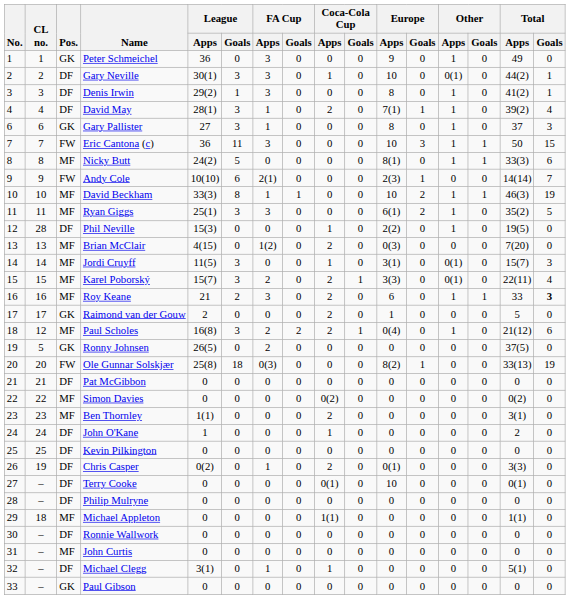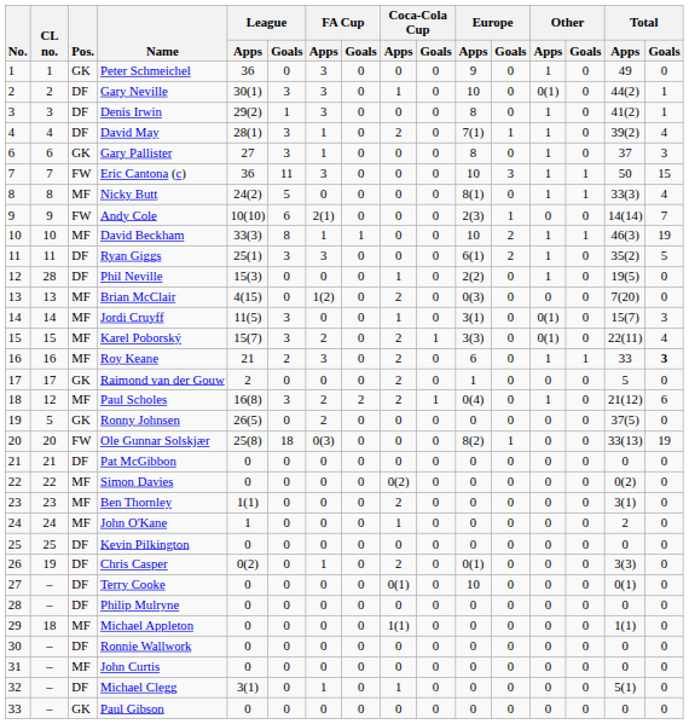 <table class="wikitable" style="text-align:center">
 <tr>
 <th rowspan="2" valign="bottom">No.</th>
 <th rowspan="2" valign="bottom" width="40">CL no.</th>
 <th rowspan="2" valign="bottom">Pos.</th>
 <th rowspan="2" valign="bottom">Name</th>
 <th colspan="2" width="85">League</th>
 <th colspan="2" width="85">FA Cup</th>
 <th colspan="2" width="85">Coca-Cola Cup</th>
 <th colspan="2" width="85">Europe</th>
 <th colspan="2" width="85">Other</th>
 <th colspan="2" width="85">Total</th>
 </tr>
 <tr>
 <th>Apps</th>
 <th>Goals</th>
 <th>Apps</th>
 <th>Goals</th>
 <th>Apps</th>
 <th>Goals</th>
 <th>Apps</th>
 <th>Goals</th>
 <th>Apps</th>
 <th>Goals</th>
 <th>Apps</th>
 <th>Goals</th>
 </tr>
 <tr>
 <td align="left">1</td>
 <td>1</td>
 <td align="left">GK</td>
 <td align="left"> <a href='#'>Peter Schmeichel</a></td>
 <td>36</td>
 <td>0</td>
 <td>3</td>
 <td>0</td>
 <td>0</td>
 <td>0</td>
 <td>9</td>
 <td>0</td>
 <td>1</td>
 <td>0</td>
 <td>49</td>
 <td>0</td>
 </tr>
 <tr>
 <td align="left">2</td>
 <td>2</td>
 <td align="left">DF</td>
 <td align="left"> <a href='#'>Gary Neville</a></td>
 <td>30(1)</td>
 <td>3</td>
 <td>3</td>
 <td>0</td>
 <td>1</td>
 <td>0</td>
 <td>10</td>
 <td>0</td>
 <td>0(1)</td>
 <td>0</td>
 <td>44(2)</td>
 <td>1</td>
 </tr>
 <tr>
 <td align="left">3</td>
 <td>3</td>
 <td align="left">DF</td>
 <td align="left"> <a href='#'>Denis Irwin</a></td>
 <td>29(2)</td>
 <td>1</td>
 <td>3</td>
 <td>0</td>
 <td>0</td>
 <td>0</td>
 <td>8</td>
 <td>0</td>
 <td>1</td>
 <td>0</td>
 <td>41(2)</td>
 <td>1</td>
 </tr>
 <tr>
 <td align="left">4</td>
 <td>4</td>
 <td align="left">DF</td>
 <td align="left"> <a href='#'>David May</a></td>
 <td>28(1)</td>
 <td>3</td>
 <td>1</td>
 <td>0</td>
 <td>2</td>
 <td>0</td>
 <td>7(1)</td>
 <td>1</td>
 <td>1</td>
 <td>0</td>
 <td>39(2)</td>
 <td>4</td>
 </tr>
 <tr>
 <td align="left">6</td>
 <td>6</td>
 <td align="left">GK</td>
 <td align="left"> <a href='#'>Gary Pallister</a></td>
 <td>27</td>
 <td>3</td>
 <td>1</td>
 <td>0</td>
 <td>0</td>
 <td>0</td>
 <td>8</td>
 <td>0</td>
 <td>1</td>
 <td>0</td>
 <td>37</td>
 <td>3</td>
 </tr>
 <tr>
 <td align="left">7</td>
 <td>7</td>
 <td align="left">FW</td>
 <td align="left"> <a href='#'>Eric Cantona</a> (<a href='#'>c</a>)</td>
 <td>36</td>
 <td>11</td>
 <td>3</td>
 <td>0</td>
 <td>0</td>
 <td>0</td>
 <td>10</td>
 <td>3</td>
 <td>1</td>
 <td>1</td>
 <td>50</td>
 <td>15</td>
 </tr>
 <tr>
 <td align="left">8</td>
 <td>8</td>
 <td align="left">MF</td>
 <td align="left"> <a href='#'>Nicky Butt</a></td>
 <td>24(2)</td>
 <td>5</td>
 <td>0</td>
 <td>0</td>
 <td>0</td>
 <td>0</td>
 <td>8(1)</td>
 <td>0</td>
 <td>1</td>
 <td>1</td>
 <td>33(3)</td>
-<td>6</td>
+<td>4</td>
 </tr>
 <tr>
 <td align="left">9</td>
 <td>9</td>
 <td align="left">FW</td>
 <td align="left"> <a href='#'>Andy Cole</a></td>
 <td>10(10)</td>
 <td>6</td>
 <td>2(1)</td>
 <td>0</td>
 <td>0</td>
 <td>0</td>
 <td>2(3)</td>
 <td>1</td>
 <td>0</td>
 <td>0</td>
 <td>14(14)</td>
 <td>7</td>
 </tr>
 <tr>
 <td align="left">10</td>
 <td>10</td>
 <td align="left">MF</td>
 <td align="left"> <a href='#'>David Beckham</a></td>
 <td>33(3)</td>
 <td>8</td>
 <td>1</td>
 <td>1</td>
 <td>0</td>
 <td>0</td>
 <td>10</td>
 <td>2</td>
 <td>1</td>
 <td>1</td>
 <td>46(3)</td>
 <td>19</td>
 </tr>
 <tr>
 <td align="left">11</td>
 <td>11</td>
-<td align="left">MF</td>
+<td align="left">DF</td>
 <td align="left"> <a href='#'>Ryan Giggs</a></td>
 <td>25(1)</td>
 <td>3</td>
 <td>3</td>
 <td>0</td>
 <td>0</td>
 <td>0</td>
 <td>6(1)</td>
 <td>2</td>
 <td>1</td>
 <td>0</td>
 <td>35(2)</td>
 <td>5</td>
 </tr>
 <tr>
 <td align="left">12</td>
 <td>28</td>
 <td align="left">DF</td>
 <td align="left"> <a href='#'>Phil Neville</a></td>
 <td>15(3)</td>
 <td>0</td>
 <td>0</td>
 <td>0</td>
 <td>1</td>
 <td>0</td>
 <td>2(2)</td>
 <td>0</td>
 <td>1</td>
 <td>0</td>
 <td>19(5)</td>
 <td>0</td>
 </tr>
 <tr>
 <td align="left">13</td>
 <td>13</td>
 <td align="left">MF</td>
 <td align="left"> <a href='#'>Brian McClair</a></td>
 <td>4(15)</td>
 <td>0</td>
 <td>1(2)</td>
 <td>0</td>
 <td>2</td>
 <td>0</td>
 <td>0(3)</td>
 <td>0</td>
 <td>0</td>
 <td>0</td>
 <td>7(20)</td>
 <td>0</td>
 </tr>
 <tr>
 <td align="left">14</td>
 <td>14</td>
 <td align="left">MF</td>
 <td align="left"> <a href='#'>Jordi Cruyff</a></td>
 <td>11(5)</td>
 <td>3</td>
 <td>0</td>
 <td>0</td>
 <td>1</td>
 <td>0</td>
 <td>3(1)</td>
 <td>0</td>
 <td>0(1)</td>
 <td>0</td>
 <td>15(7)</td>
 <td>3</td>
 </tr>
 <tr>
 <td align="left">15</td>
 <td>15</td>
 <td align="left">MF</td>
 <td align="left"> <a href='#'>Karel Poborský</a></td>
 <td>15(7)</td>
 <td>3</td>
 <td>2</td>
 <td>0</td>
 <td>2</td>
 <td>1</td>
 <td>3(3)</td>
 <td>0</td>
 <td>0(1)</td>
 <td>0</td>
 <td>22(11)</td>
 <td>4</td>
 </tr>
 <tr>
 <td align="left">16</td>
 <td>16</td>
 <td align="left">MF</td>
 <td align="left"> <a href='#'>Roy Keane</a></td>
 <td>21</td>
 <td>2</td>
 <td>3</td>
 <td>0</td>
 <td>2</td>
 <td>0</td>
 <td>6</td>
 <td>0</td>
 <td>1</td>
 <td>1</td>
 <td>33</td>
 <td><strong>3</strong></td>
 </tr>
 <tr>
 <td align="left">17</td>
 <td>17</td>
 <td align="left">GK</td>
 <td align="left"> <a href='#'>Raimond van der Gouw</a></td>
 <td>2</td>
 <td>0</td>
 <td>0</td>
 <td>0</td>
 <td>2</td>
 <td>0</td>
 <td>1</td>
 <td>0</td>
 <td>0</td>
 <td>0</td>
 <td>5</td>
 <td>0</td>
 </tr>
 <tr>
 <td align="left">18</td>
 <td>12</td>
 <td align="left">MF</td>
 <td align="left"> <a href='#'>Paul Scholes</a></td>
 <td>16(8)</td>
 <td>3</td>
 <td>2</td>
 <td>2</td>
 <td>2</td>
 <td>1</td>
 <td>0(4)</td>
 <td>0</td>
 <td>1</td>
 <td>0</td>
 <td>21(12)</td>
 <td>6</td>
 </tr>
 <tr>
 <td align="left">19</td>
 <td>5</td>
 <td align="left">GK</td>
 <td align="left"> <a href='#'>Ronny Johnsen</a></td>
 <td>26(5)</td>
 <td>0</td>
 <td>2</td>
 <td>0</td>
 <td>0</td>
 <td>0</td>
 <td>0</td>
 <td>0</td>
 <td>0</td>
 <td>0</td>
 <td>37(5)</td>
 <td>0</td>
 </tr>
 <tr>
 <td align="left">20</td>
 <td>20</td>
 <td align="left">FW</td>
 <td align="left"> <a href='#'>Ole Gunnar Solskjær</a></td>
 <td>25(8)</td>
 <td>18</td>
 <td>0(3)</td>
 <td>0</td>
 <td>0</td>
 <td>0</td>
 <td>8(2)</td>
 <td>1</td>
 <td>0</td>
 <td>0</td>
 <td>33(13)</td>
 <td>19</td>
 </tr>
 <tr>
 <td align="left">21</td>
 <td>21</td>
 <td align="left">DF</td>
 <td align="left"> <a href='#'>Pat McGibbon</a></td>
 <td>0</td>
 <td>0</td>
 <td>0</td>
 <td>0</td>
 <td>0</td>
 <td>0</td>
 <td>0</td>
 <td>0</td>
 <td>0</td>
 <td>0</td>
 <td>0</td>
 <td>0</td>
 </tr>
 <tr>
 <td align="left">22</td>
 <td>22</td>
 <td align="left">MF</td>
 <td align="left"> <a href='#'>Simon Davies</a></td>
 <td>0</td>
 <td>0</td>
 <td>0</td>
 <td>0</td>
 <td>0(2)</td>
 <td>0</td>
 <td>0</td>
 <td>0</td>
 <td>0</td>
 <td>0</td>
 <td>0(2)</td>
 <td>0</td>
 </tr>
 <tr>
 <td align="left">23</td>
 <td>23</td>
 <td align="left">MF</td>
 <td align="left"> <a href='#'>Ben Thornley</a></td>
 <td>1(1)</td>
 <td>0</td>
 <td>0</td>
 <td>0</td>
 <td>2</td>
 <td>0</td>
 <td>0</td>
 <td>0</td>
 <td>0</td>
 <td>0</td>
 <td>3(1)</td>
 <td>0</td>
 </tr>
 <tr>
 <td align="left">24</td>
 <td>24</td>
-<td align="left">DF</td>
+<td align="left">MF</td>
 <td align="left"> <a href='#'>John O'Kane</a></td>
 <td>1</td>
 <td>0</td>
 <td>0</td>
 <td>0</td>
 <td>1</td>
 <td>0</td>
 <td>0</td>
 <td>0</td>
 <td>0</td>
 <td>0</td>
 <td>2</td>
 <td>0</td>
 </tr>
 <tr>
 <td align="left">25</td>
 <td>25</td>
 <td align="left">DF</td>
 <td align="left"> <a href='#'>Kevin Pilkington</a></td>
 <td>0</td>
 <td>0</td>
 <td>0</td>
 <td>0</td>
 <td>0</td>
 <td>0</td>
 <td>0</td>
 <td>0</td>
 <td>0</td>
 <td>0</td>
 <td>0</td>
 <td>0</td>
 </tr>
 <tr>
 <td align="left">26</td>
 <td>19</td>
 <td align="left">DF</td>
 <td align="left"> <a href='#'>Chris Casper</a></td>
 <td>0(2)</td>
 <td>0</td>
 <td>1</td>
 <td>0</td>
 <td>2</td>
 <td>0</td>
 <td>0(1)</td>
 <td>0</td>
 <td>0</td>
 <td>0</td>
 <td>3(3)</td>
 <td>0</td>
 </tr>
 <tr>
 <td align="left">27</td>
 <td>–</td>
 <td align="left">DF</td>
 <td align="left"> <a href='#'>Terry Cooke</a></td>
 <td>0</td>
 <td>0</td>
 <td>0</td>
 <td>0</td>
 <td>0(1)</td>
 <td>0</td>
 <td>10</td>
 <td>0</td>
 <td>0</td>
 <td>0</td>
 <td>0(1)</td>
 <td>0</td>
 </tr>
 <tr>
 <td align="left">28</td>
 <td>–</td>
 <td align="left">DF</td>
 <td align="left"> <a href='#'>Philip Mulryne</a></td>
 <td>0</td>
 <td>0</td>
 <td>0</td>
 <td>0</td>
 <td>0</td>
 <td>0</td>
 <td>0</td>
 <td>0</td>
 <td>0</td>
 <td>0</td>
 <td>0</td>
 <td>0</td>
 </tr>
 <tr>
 <td align="left">29</td>
 <td>18</td>
 <td align="left">MF</td>
 <td align="left"> <a href='#'>Michael Appleton</a></td>
 <td>0</td>
 <td>0</td>
 <td>0</td>
 <td>0</td>
 <td>1(1)</td>
 <td>0</td>
 <td>0</td>
 <td>0</td>
 <td>0</td>
 <td>0</td>
 <td>1(1)</td>
 <td>0</td>
 </tr>
 <tr>
 <td align="left">30</td>
 <td>–</td>
 <td align="left">DF</td>
 <td align="left"> <a href='#'>Ronnie Wallwork</a></td>
 <td>0</td>
 <td>0</td>
 <td>0</td>
 <td>0</td>
 <td>0</td>
 <td>0</td>
 <td>0</td>
 <td>0</td>
 <td>0</td>
 <td>0</td>
 <td>0</td>
 <td>0</td>
 </tr>
 <tr>
 <td align="left">31</td>
 <td>–</td>
 <td align="left">MF</td>
 <td align="left"> <a href='#'>John Curtis</a></td>
 <td>0</td>
 <td>0</td>
 <td>0</td>
 <td>0</td>
 <td>0</td>
 <td>0</td>
 <td>0</td>
 <td>0</td>
 <td>0</td>
 <td>0</td>
 <td>0</td>
 <td>0</td>
 </tr>
 <tr>
 <td align="left">32</td>
 <td>–</td>
 <td align="left">DF</td>
 <td align="left"> <a href='#'>Michael Clegg</a></td>
 <td>3(1)</td>
 <td>0</td>
 <td>1</td>
 <td>0</td>
 <td>1</td>
 <td>0</td>
 <td>0</td>
 <td>0</td>
 <td>0</td>
 <td>0</td>
 <td>5(1)</td>
 <td>0</td>
 </tr>
 <tr>
 <td align="left">33</td>
 <td>–</td>
 <td align="left">GK</td>
 <td align="left"> <a href='#'>Paul Gibson</a></td>
 <td>0</td>
 <td>0</td>
 <td>0</td>
 <td>0</td>
 <td>0</td>
 <td>0</td>
 <td>0</td>
 <td>0</td>
 <td>0</td>
 <td>0</td>
 <td>0</td>
 <td>0</td>
 </tr>
 </table>
